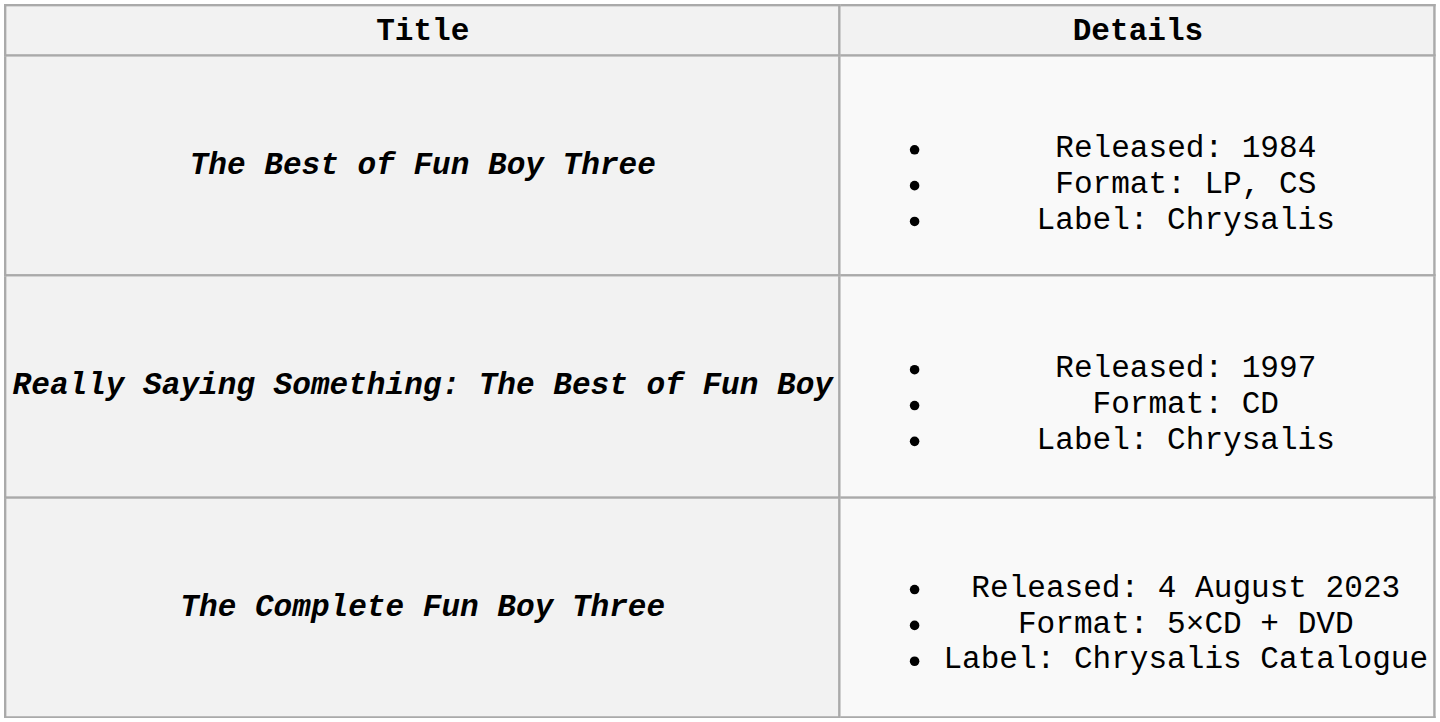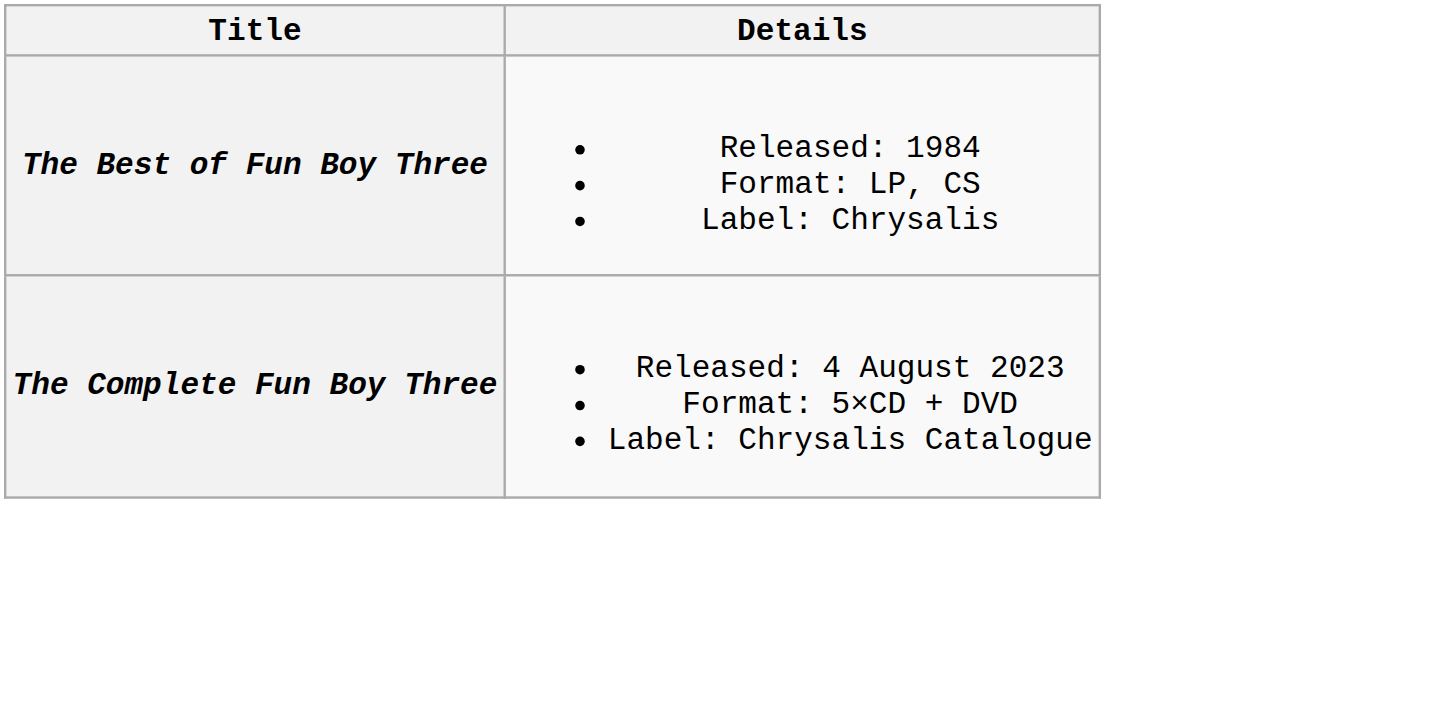 <table class="wikitable plainrowheaders" style="text-align:center;" border="1">
 <tr>
 <th>Title</th>
 <th>Details</th>
 </tr>
 <tr>
 <th scope="row"><em>The Best of Fun Boy Three</em></th>
 <td><br><ul><li>Released: 1984</li><li>Format: LP, CS</li><li>Label: Chrysalis</li></ul></td>
 </tr>
 <tr>
-<th scope="row"><em>Really Saying Something: The Best of Fun Boy </em></th>
-<td><br><ul><li>Released: 1997</li><li>Format: CD</li><li>Label: Chrysalis</li></ul></td>
-</tr>
-<tr>
 <th scope="row"><em>The Complete Fun Boy Three</em></th>
 <td><br><ul><li>Released: 4 August 2023</li><li>Format: 5×CD + DVD</li><li>Label: Chrysalis Catalogue</li></ul></td>
 </tr>
 </table>
